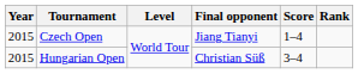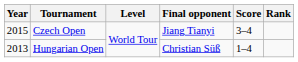 <table class="sortable wikitable" style="font-size: 95%;">
 <tr>
 <th>Year</th>
 <th>Tournament</th>
 <th>Level</th>
 <th>Final opponent</th>
 <th>Score</th>
 <th>Rank</th>
 </tr>
 <tr>
 <td>2015</td>
 <td><a href='#'>Czech Open</a></td>
 <td rowspan=2><a href='#'>World Tour</a></td>
 <td><a href='#'>Jiang Tianyi</a></td>
+<td>3–4</td>
+<td></td>
+</tr>
+<tr>
+<td>2013</td>
+<td><a href='#'>Hungarian Open</a></td>
+<td><a href='#'>Christian Süß</a></td>
 <td>1–4</td>
 <td></td>
 </tr>
-<tr>
-<td>2015</td>
-<td><a href='#'>Hungarian Open</a></td>
-<td><a href='#'>Christian Süß</a></td>
-<td>3–4</td>
-<td></td>
-</tr>
 </table>
